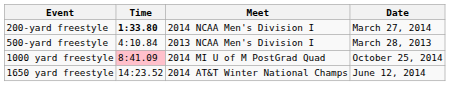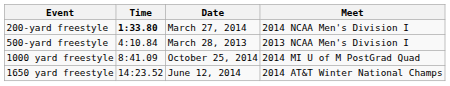 <table class="wikitable">
 <tr>
 <th>Event</th>
 <th>Time</th>
+<th>Date</th>
 <th>Meet</th>
-<th>Date</th>
 </tr>
 <tr>
 <td>200-yard freestyle</td>
 <td><strong>1:33.80</strong></td>
+<td>March 27, 2014</td>
 <td>2014 NCAA Men's Division I</td>
-<td>March 27, 2014</td>
 </tr>
 <tr>
 <td>500-yard freestyle</td>
 <td>4:10.84</td>
+<td>March 28, 2013</td>
 <td>2013 NCAA Men's Division I</td>
-<td>March 28, 2013</td>
 </tr>
 <tr>
 <td>1000 yard freestyle</td>
-<td style="background: pink;">8:41.09</td>
+<td>8:41.09</td>
+<td>October 25, 2014</td>
 <td>2014 MI U of M PostGrad Quad</td>
-<td>October 25, 2014</td>
 </tr>
 <tr>
 <td>1650 yard freestyle</td>
 <td>14:23.52</td>
+<td>June 12, 2014</td>
 <td>2014 AT&T Winter National Champs</td>
-<td>June 12, 2014</td>
 </tr>
 </table>
